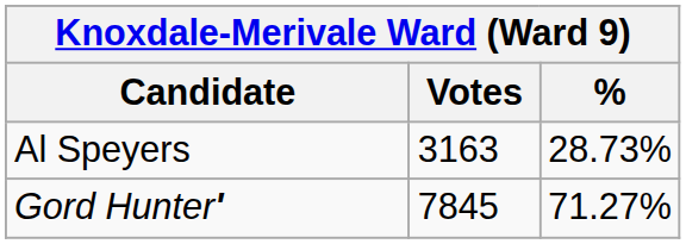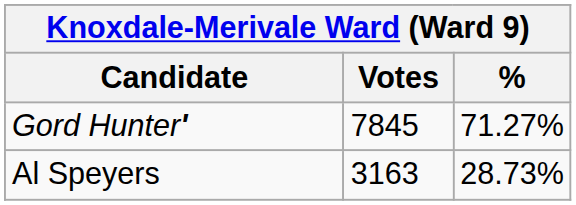 <table class="wikitable">
 <tr>
 <th colspan="3"><a href='#'>Knoxdale-Merivale Ward</a> (Ward 9)</th>
 </tr>
 <tr>
 <th style="width: 170px">Candidate</th>
 <th style="width: 50px">Votes</th>
 <th style="width: 40px">%</th>
 </tr>
 <tr>
+<td><em>Gord Hunter<strong>'</td>
+<td></strong>7845<strong></td>
+<td></strong>71.27%<strong></td>
+</tr>
+<tr>
 <td>Al Speyers</td>
 <td>3163</td>
 <td>28.73%</td>
 </tr>
-<tr>
-<td><em>Gord Hunter<strong>'</td>
-<td></strong>7845<strong></td>
-<td></strong>71.27%<strong></td>
-</tr>
 </table>
